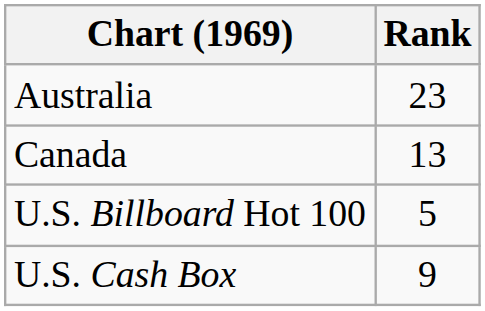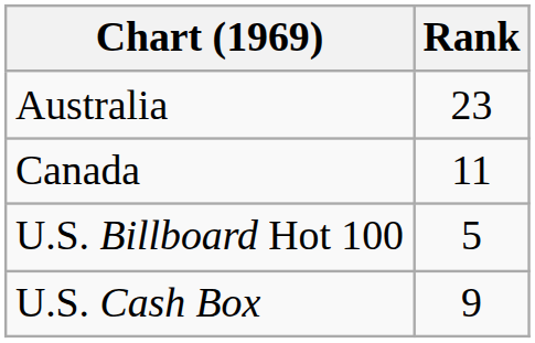 <table class="wikitable sortable">
 <tr>
 <th align="left">Chart (1969)</th>
 <th style="text-align:center;">Rank</th>
 </tr>
 <tr>
 <td>Australia</td>
 <td style="text-align:center;">23</td>
 </tr>
 <tr>
 <td>Canada</td>
-<td style="text-align:center;">13</td>
+<td style="text-align:center;">11</td>
 </tr>
 <tr>
 <td>U.S. <em>Billboard</em> Hot 100</td>
 <td style="text-align:center;">5</td>
 </tr>
 <tr>
 <td>U.S. <em>Cash Box</em></td>
 <td style="text-align:center;">9</td>
 </tr>
 </table>
